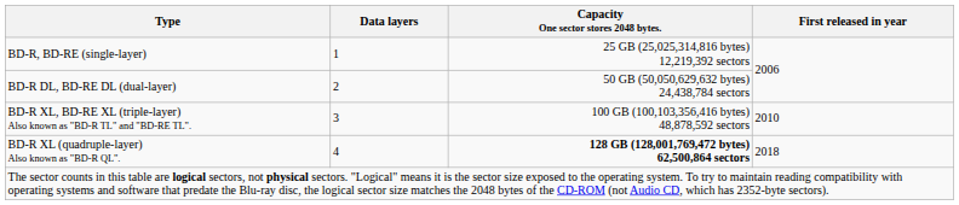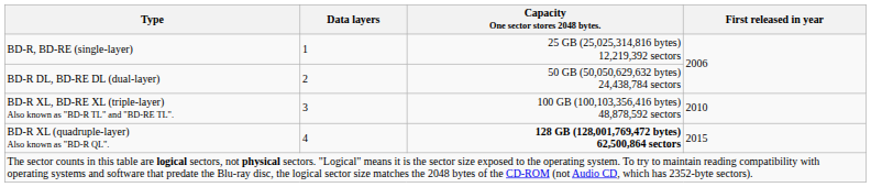 <table class="wikitable" style="margin:auto; ">
 <tr>
 <th>Type</th>
 <th>Data layers</th>
 <th>Capacity<br><small>One sector stores 2048 bytes.</small></th>
 <th>First released in year</th>
 </tr>
 <tr>
 <td>BD-R, BD-RE (single-layer)</td>
 <td>1</td>
 <td style="text-align:right;">25 GB (25,025,314,816 bytes)<br>12,219,392 sectors</td>
 <td rowspan=2>2006</td>
 </tr>
 <tr>
 <td>BD-R DL, BD-RE DL (dual-layer)</td>
 <td>2</td>
 <td style="text-align:right;">50 GB (50,050,629,632 bytes)<br>24,438,784 sectors</td>
 </tr>
 <tr>
 <td>BD-R XL, BD-RE XL (triple-layer)<br><small>Also known as "BD-R TL" and "BD-RE TL".</small></td>
 <td>3</td>
 <td style="text-align:right;">100 GB (100,103,356,416 bytes)<br>48,878,592 sectors</td>
 <td rowspan=1>2010</td>
 </tr>
 <tr>
 <td>BD-R XL (quadruple-layer)<br><small>Also known as "BD-R QL".</small></td>
 <td>4</td>
 <td style="text-align:right;"><strong>128 GB (128,001,769,472 bytes)<br>62,500,864 sectors</strong></td>
-<td rowspan=1>2018</td>
+<td rowspan=1>2015</td>
 </tr>
 <tr>
 <td colspan=4>The sector counts in this table are <strong>logical</strong> sectors, not <strong>physical</strong> sectors. "Logical" means it is the sector size exposed to the operating system. To try to maintain reading compatibility with operating systems and software that predate the Blu-ray disc, the logical sector size matches the 2048 bytes of the <a href='#'>CD-ROM</a> (not <a href='#'>Audio CD</a>, which has 2352-byte sectors).</td>
 </tr>
 </table>
